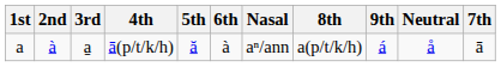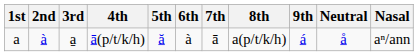 <table class="wikitable" style="font-size: 1.2em; text-align: center">
 <tr>
 <th>1st</th>
 <th>2nd</th>
 <th>3rd</th>
 <th>4th</th>
 <th>5th</th>
 <th>6th</th>
-<th>Nasal</th>
+<th>7th</th>
 <th>8th</th>
 <th>9th</th>
 <th>Neutral</th>
-<th>7th</th>
+<th>Nasal</th>
 </tr>
 <tr>
 <td>a</td>
 <td><a href='#'>à</a></td>
 <td>a̱</td>
 <td><a href='#'>ā</a>(p/t/k/h)</td>
 <td><a href='#'>ă</a></td>
 <td>à</td>
-<td>aⁿ/ann</td>
+<td>ā</td>
 <td>a(p/t/k/h)</td>
 <td><a href='#'>á</a></td>
 <td><a href='#'>å</a></td>
-<td>ā</td>
+<td>aⁿ/ann</td>
 </tr>
 </table>
